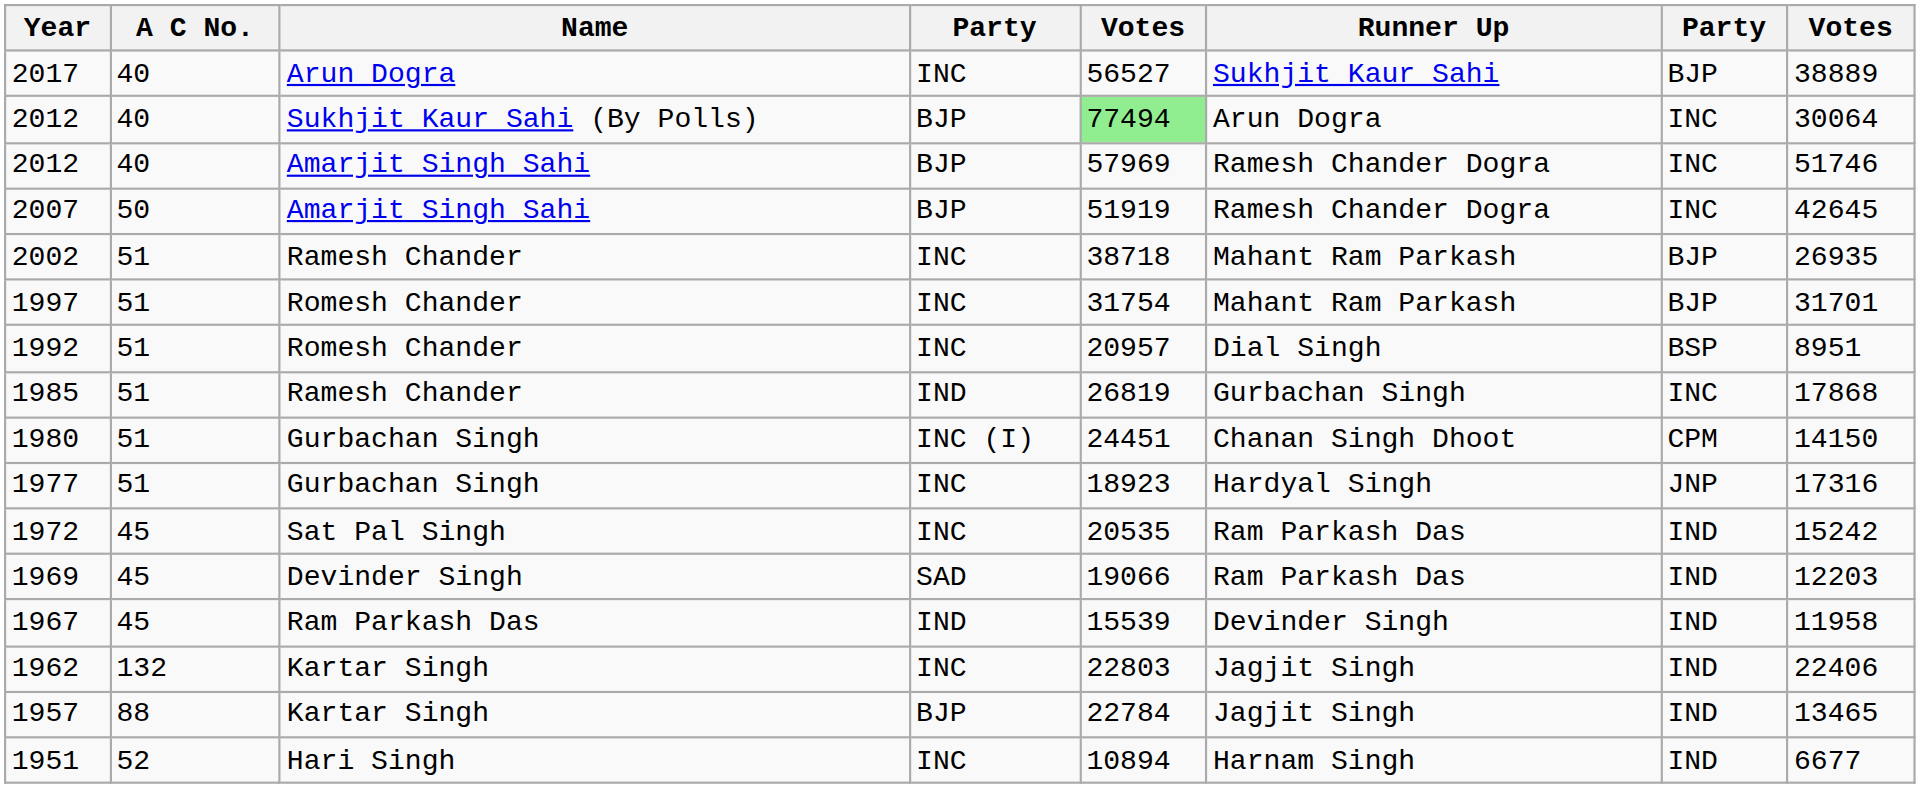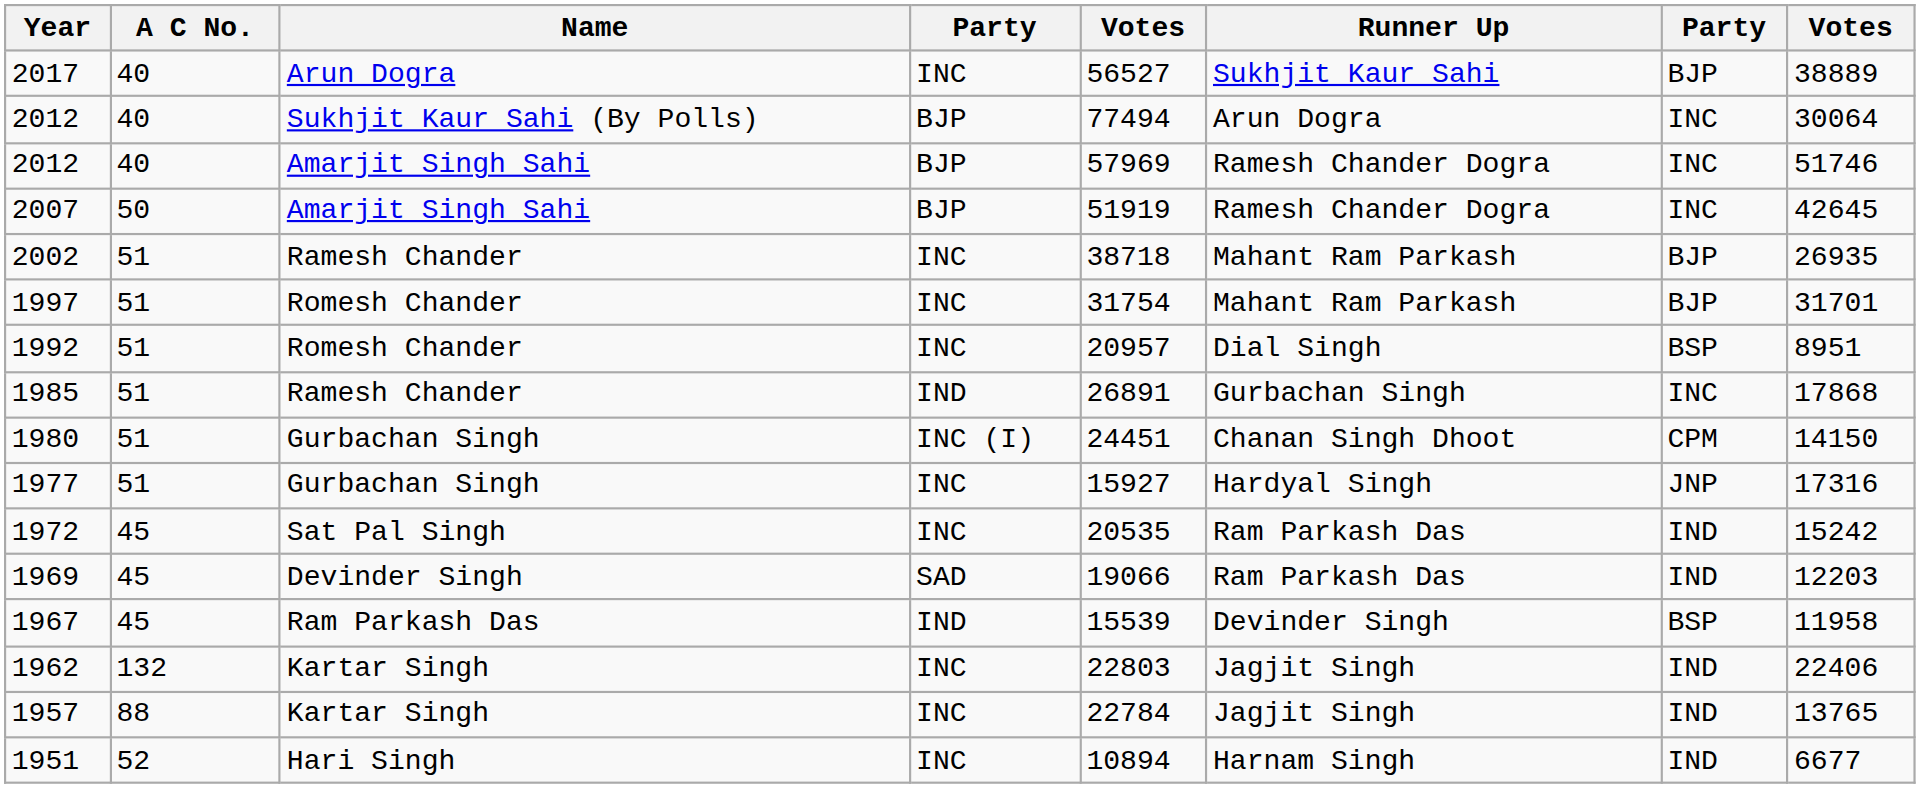 <table class="wikitable sortable" width="70%">
 <tr>
 <th>Year</th>
 <th>A C No.</th>
 <th>Name</th>
 <th>Party</th>
 <th>Votes</th>
 <th>Runner Up</th>
 <th>Party</th>
 <th>Votes</th>
 </tr>
 <tr>
 <td>2017</td>
 <td>40</td>
 <td><a href='#'>Arun Dogra</a></td>
 <td>INC</td>
 <td>56527</td>
 <td><a href='#'>Sukhjit Kaur Sahi</a></td>
 <td>BJP</td>
 <td>38889</td>
 </tr>
 <tr>
 <td>2012</td>
 <td>40</td>
 <td><a href='#'>Sukhjit Kaur Sahi</a> (By Polls)</td>
 <td>BJP</td>
-<td style="background: lightgreen;">77494</td>
+<td>77494</td>
 <td>Arun Dogra</td>
 <td>INC</td>
 <td>30064</td>
 </tr>
 <tr>
 <td>2012</td>
 <td>40</td>
 <td><a href='#'>Amarjit Singh Sahi</a></td>
 <td>BJP</td>
 <td>57969</td>
 <td>Ramesh Chander Dogra</td>
 <td>INC</td>
 <td>51746</td>
 </tr>
 <tr>
 <td>2007</td>
 <td>50</td>
 <td><a href='#'>Amarjit Singh Sahi</a></td>
 <td>BJP</td>
 <td>51919</td>
 <td>Ramesh Chander Dogra</td>
 <td>INC</td>
 <td>42645</td>
 </tr>
 <tr>
 <td>2002</td>
 <td>51</td>
 <td>Ramesh Chander</td>
 <td>INC</td>
 <td>38718</td>
 <td>Mahant Ram Parkash</td>
 <td>BJP</td>
 <td>26935</td>
 </tr>
 <tr>
 <td>1997</td>
 <td>51</td>
 <td>Romesh Chander</td>
 <td>INC</td>
 <td>31754</td>
 <td>Mahant Ram Parkash</td>
 <td>BJP</td>
 <td>31701</td>
 </tr>
 <tr>
 <td>1992</td>
 <td>51</td>
 <td>Romesh Chander</td>
 <td>INC</td>
 <td>20957</td>
 <td>Dial Singh</td>
 <td>BSP</td>
 <td>8951</td>
 </tr>
 <tr>
 <td>1985</td>
 <td>51</td>
 <td>Ramesh Chander</td>
 <td>IND</td>
-<td>26819</td>
+<td>26891</td>
 <td>Gurbachan Singh</td>
 <td>INC</td>
 <td>17868</td>
 </tr>
 <tr>
 <td>1980</td>
 <td>51</td>
 <td>Gurbachan Singh</td>
 <td>INC (I)</td>
 <td>24451</td>
 <td>Chanan Singh Dhoot</td>
 <td>CPM</td>
 <td>14150</td>
 </tr>
 <tr>
 <td>1977</td>
 <td>51</td>
 <td>Gurbachan Singh</td>
 <td>INC</td>
-<td>18923</td>
+<td>15927</td>
 <td>Hardyal Singh</td>
 <td>JNP</td>
 <td>17316</td>
 </tr>
 <tr>
 <td>1972</td>
 <td>45</td>
 <td>Sat Pal Singh</td>
 <td>INC</td>
 <td>20535</td>
 <td>Ram Parkash Das</td>
 <td>IND</td>
 <td>15242</td>
 </tr>
 <tr>
 <td>1969</td>
 <td>45</td>
 <td>Devinder Singh</td>
 <td>SAD</td>
 <td>19066</td>
 <td>Ram Parkash Das</td>
 <td>IND</td>
 <td>12203</td>
 </tr>
 <tr>
 <td>1967</td>
 <td>45</td>
 <td>Ram Parkash Das</td>
 <td>IND</td>
 <td>15539</td>
 <td>Devinder Singh</td>
-<td>IND</td>
+<td>BSP</td>
 <td>11958</td>
 </tr>
 <tr>
 <td>1962</td>
 <td>132</td>
 <td>Kartar Singh</td>
 <td>INC</td>
 <td>22803</td>
 <td>Jagjit Singh</td>
 <td>IND</td>
 <td>22406</td>
 </tr>
 <tr>
 <td>1957</td>
 <td>88</td>
 <td>Kartar Singh</td>
-<td>BJP</td>
+<td>INC</td>
 <td>22784</td>
 <td>Jagjit Singh</td>
 <td>IND</td>
-<td>13465</td>
+<td>13765</td>
 </tr>
 <tr>
 <td>1951</td>
 <td>52</td>
 <td>Hari Singh</td>
 <td>INC</td>
 <td>10894</td>
 <td>Harnam Singh</td>
 <td>IND</td>
 <td>6677</td>
 </tr>
 </table>
